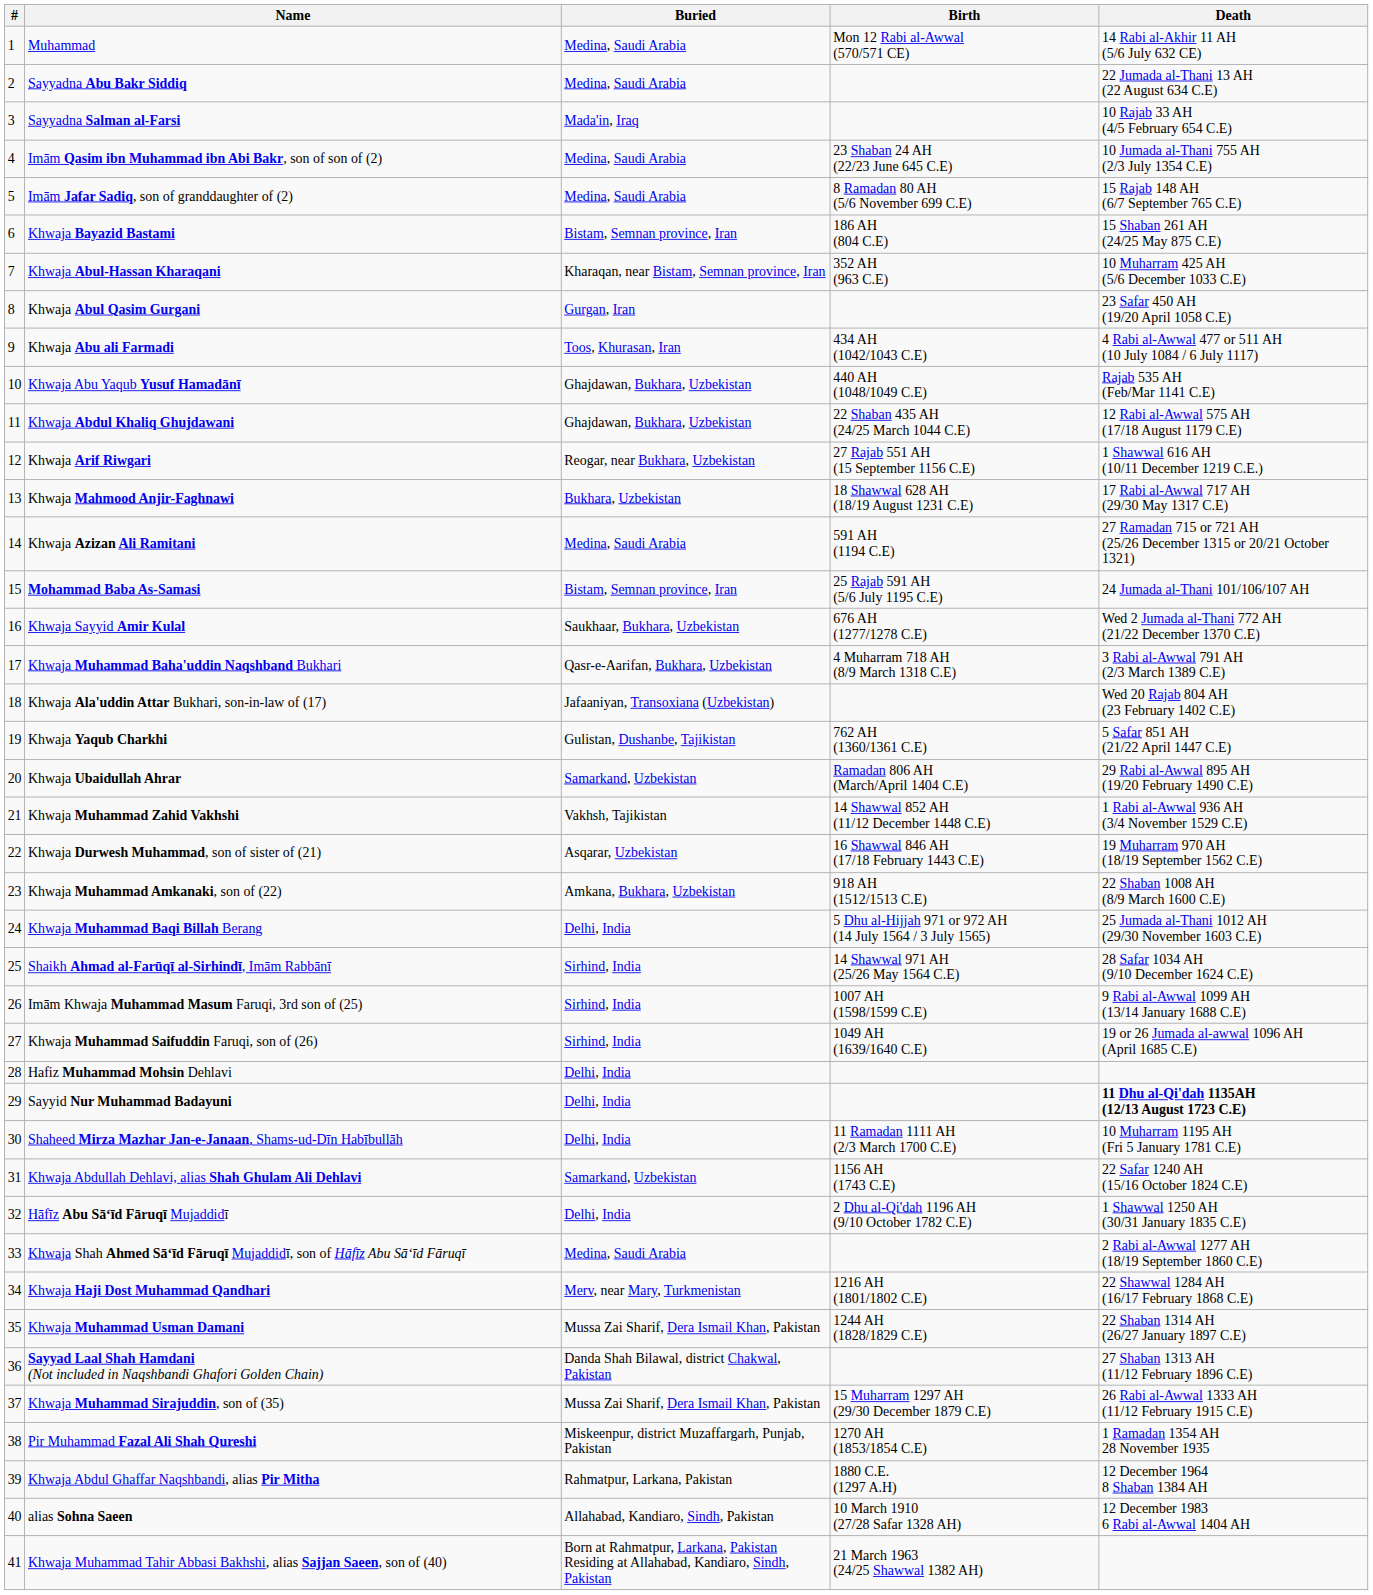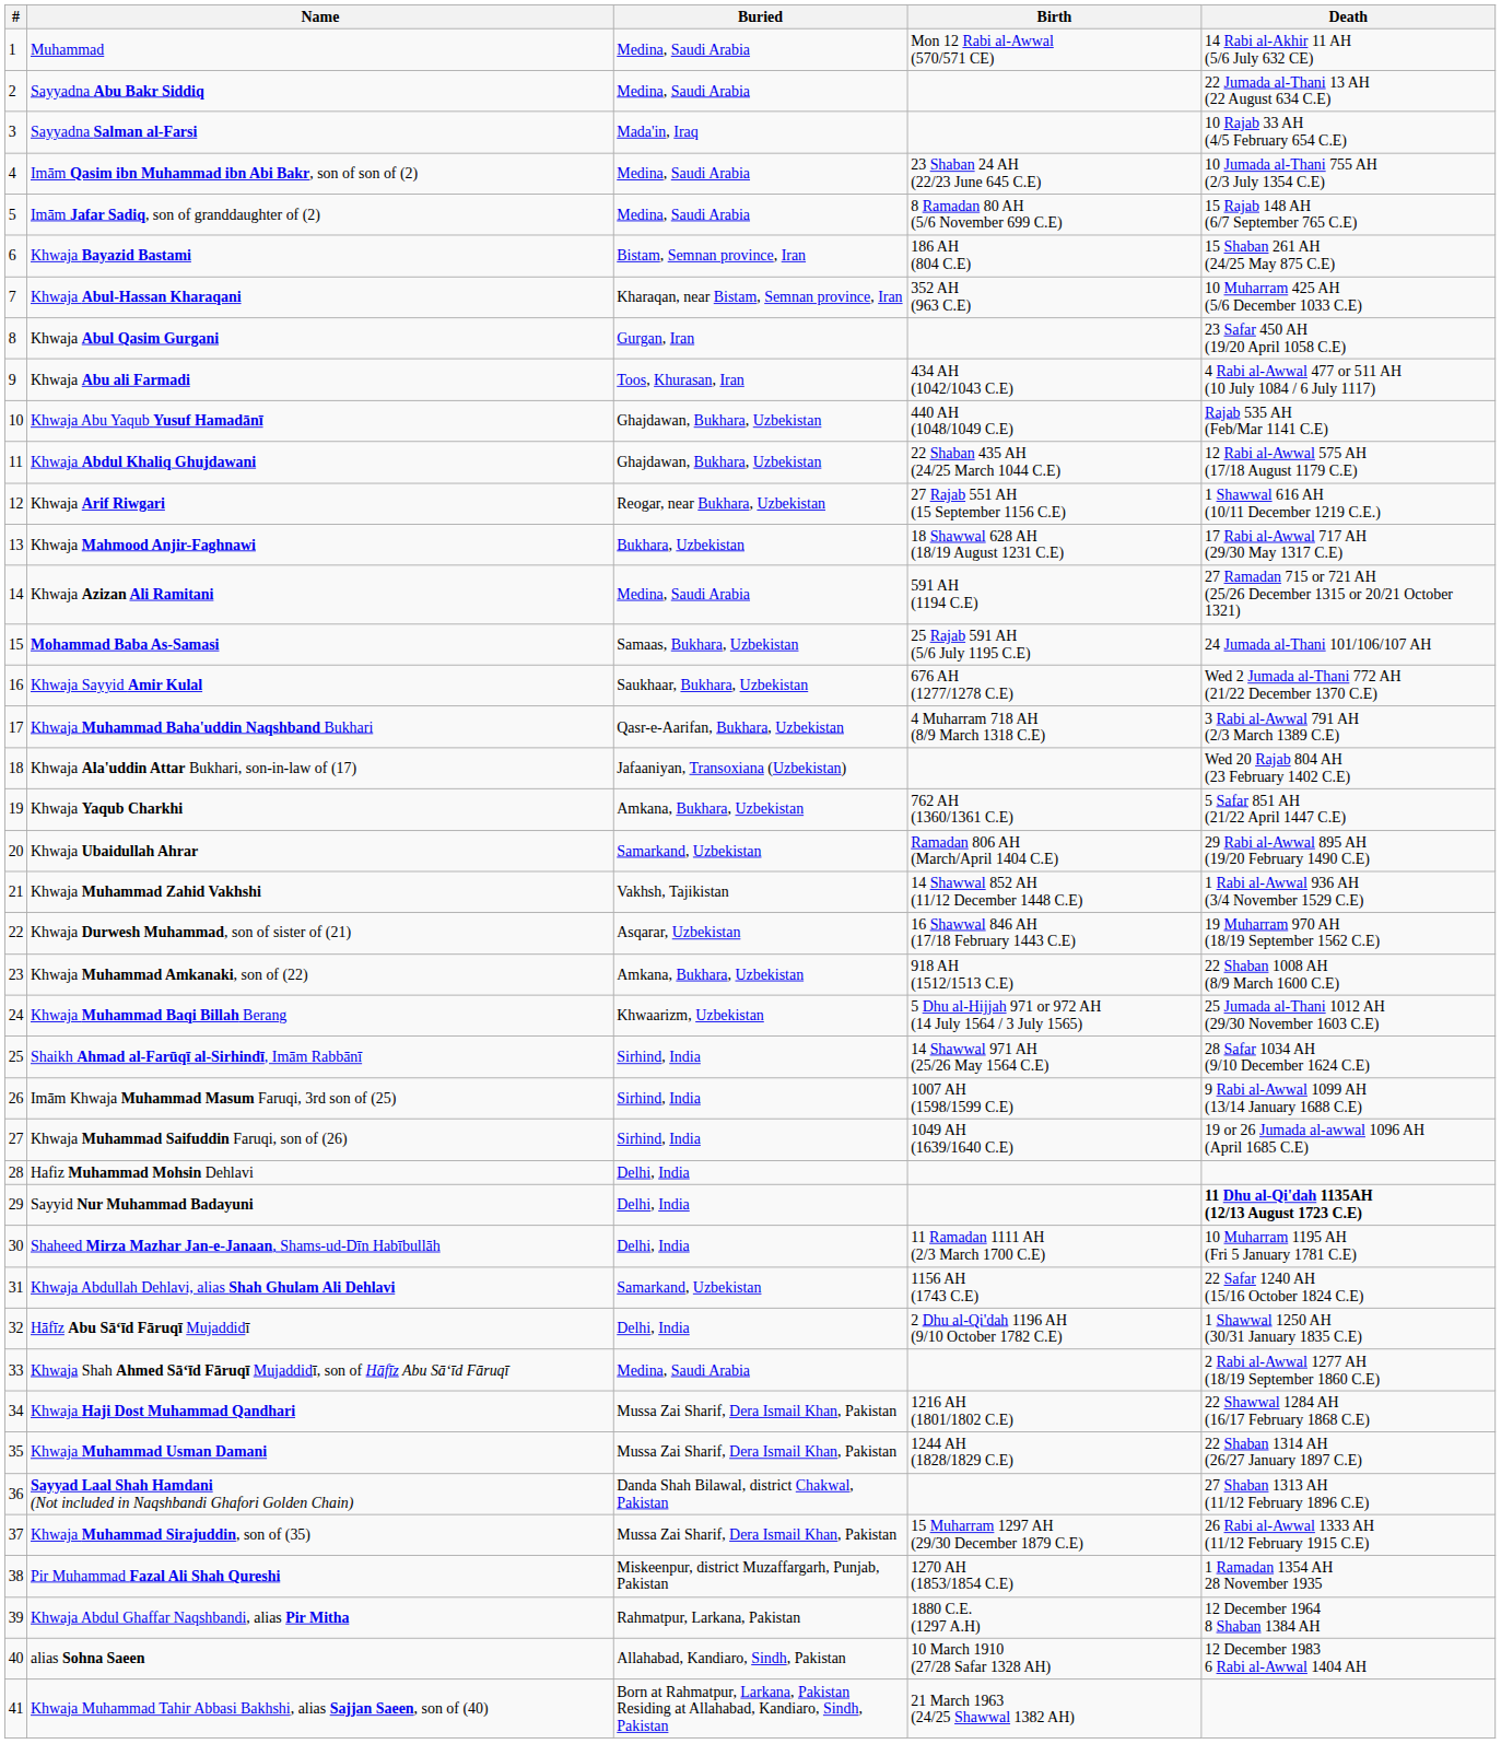 <table class="wikitable">
 <tr>
 <th>#</th>
 <th width="40%">Name</th>
 <th width="20%">Buried</th>
 <th width="20%">Birth</th>
 <th width="20%">Death</th>
 </tr>
 <tr>
 <td>1</td>
 <td><a href='#'>Muhammad</a></td>
 <td><a href='#'>Medina</a>, <a href='#'>Saudi Arabia</a></td>
 <td>Mon 12 <a href='#'>Rabi al-Awwal</a><br>(570/571 CE)</td>
 <td>14 <a href='#'>Rabi al-Akhir</a> 11 AH<br>(5/6 July 632 CE)</td>
 </tr>
 <tr>
 <td>2</td>
 <td><a href='#'>Sayyadna <strong>Abu Bakr Siddiq</strong></a></td>
 <td><a href='#'>Medina</a>, <a href='#'>Saudi Arabia</a></td>
 <td></td>
 <td>22 <a href='#'>Jumada al-Thani</a> 13 AH<br>(22 August 634 C.E)</td>
 </tr>
 <tr>
 <td>3</td>
 <td><a href='#'>Sayyadna <strong>Salman al-Farsi</strong></a></td>
 <td><a href='#'>Mada'in</a>, <a href='#'>Iraq</a></td>
 <td></td>
 <td>10 <a href='#'>Rajab</a> 33 AH<br>(4/5 February 654 C.E)</td>
 </tr>
 <tr>
 <td>4</td>
 <td><a href='#'>Imām <strong>Qasim ibn Muhammad ibn Abi Bakr</strong></a>, son of son of (2)</td>
 <td><a href='#'>Medina</a>, <a href='#'>Saudi Arabia</a></td>
 <td>23 <a href='#'>Shaban</a> 24 AH<br>(22/23 June 645 C.E)</td>
 <td>10 <a href='#'>Jumada al-Thani</a> 755 AH<br>(2/3 July 1354 C.E)</td>
 </tr>
 <tr>
 <td>5</td>
 <td><a href='#'>Imām <strong>Jafar Sadiq</strong></a>, son of granddaughter of (2)</td>
 <td><a href='#'>Medina</a>, <a href='#'>Saudi Arabia</a></td>
 <td>8 <a href='#'>Ramadan</a> 80 AH<br>(5/6 November 699 C.E)</td>
 <td>15 <a href='#'>Rajab</a> 148 AH<br>(6/7 September 765 C.E)</td>
 </tr>
 <tr>
 <td>6</td>
 <td><a href='#'>Khwaja <strong>Bayazid Bastami</strong></a></td>
 <td><a href='#'>Bistam</a>, <a href='#'>Semnan province</a>, <a href='#'>Iran</a></td>
 <td>186 AH<br>(804 C.E)</td>
 <td>15 <a href='#'>Shaban</a> 261 AH<br>(24/25 May 875 C.E)</td>
 </tr>
 <tr>
 <td>7</td>
 <td><a href='#'>Khwaja <strong>Abul-Hassan Kharaqani</strong></a></td>
 <td>Kharaqan, near <a href='#'>Bistam</a>, <a href='#'>Semnan province</a>, <a href='#'>Iran</a></td>
 <td>352 AH<br>(963 C.E)</td>
 <td>10 <a href='#'>Muharram</a> 425 AH<br>(5/6 December 1033 C.E)</td>
 </tr>
 <tr>
 <td>8</td>
 <td>Khwaja <strong><a href='#'>Abul Qasim Gurgani</a></strong></td>
 <td><a href='#'>Gurgan</a>, <a href='#'>Iran</a></td>
 <td></td>
 <td>23 <a href='#'>Safar</a> 450 AH<br>(19/20 April 1058 C.E)</td>
 </tr>
 <tr>
 <td>9</td>
 <td>Khwaja <strong><a href='#'>Abu ali Farmadi</a></strong></td>
 <td><a href='#'>Toos</a>, <a href='#'>Khurasan</a>, <a href='#'>Iran</a></td>
 <td>434 AH<br>(1042/1043 C.E)</td>
 <td>4 <a href='#'>Rabi al-Awwal</a> 477 or 511 AH<br>(10 July 1084 / 6 July 1117)</td>
 </tr>
 <tr>
 <td>10</td>
 <td><a href='#'>Khwaja Abu Yaqub <strong>Yusuf Hamadānī</strong></a></td>
 <td>Ghajdawan, <a href='#'>Bukhara</a>, <a href='#'>Uzbekistan</a></td>
 <td>440 AH<br>(1048/1049 C.E)</td>
 <td><a href='#'>Rajab</a> 535 AH<br>(Feb/Mar 1141 C.E)</td>
 </tr>
 <tr>
 <td>11</td>
 <td><a href='#'>Khwaja <strong>Abdul Khaliq Ghujdawani</strong></a></td>
 <td>Ghajdawan, <a href='#'>Bukhara</a>, <a href='#'>Uzbekistan</a></td>
 <td>22 <a href='#'>Shaban</a> 435 AH<br>(24/25 March 1044 C.E)</td>
 <td>12 <a href='#'>Rabi al-Awwal</a> 575 AH<br>(17/18 August 1179 C.E)</td>
 </tr>
 <tr>
 <td>12</td>
 <td>Khwaja <strong><a href='#'>Arif Riwgari</a></strong></td>
 <td>Reogar, near <a href='#'>Bukhara</a>, <a href='#'>Uzbekistan</a></td>
 <td>27 <a href='#'>Rajab</a> 551 AH<br>(15 September 1156 C.E)</td>
 <td>1 <a href='#'>Shawwal</a> 616 AH<br>(10/11 December 1219 C.E.)</td>
 </tr>
 <tr>
 <td>13</td>
 <td>Khwaja <strong><a href='#'>Mahmood Anjir-Faghnawi</a></strong></td>
 <td><a href='#'>Bukhara</a>, <a href='#'>Uzbekistan</a></td>
 <td>18 <a href='#'>Shawwal</a> 628 AH<br>(18/19 August 1231 C.E)</td>
 <td>17 <a href='#'>Rabi al-Awwal</a> 717 AH<br>(29/30 May 1317 C.E)</td>
 </tr>
 <tr>
 <td>14</td>
 <td>Khwaja <strong>Azizan <a href='#'>Ali Ramitani</a></strong></td>
 <td><a href='#'>Medina</a>, <a href='#'>Saudi Arabia</a></td>
 <td>591 AH<br>(1194 C.E)</td>
 <td>27 <a href='#'>Ramadan</a> 715 or 721 AH<br>(25/26 December 1315 or 20/21 October 1321)</td>
 </tr>
 <tr>
 <td>15</td>
 <td><strong><a href='#'>Mohammad Baba As-Samasi</a></strong></td>
-<td><a href='#'>Bistam</a>, <a href='#'>Semnan province</a>, <a href='#'>Iran</a></td>
+<td>Samaas, <a href='#'>Bukhara</a>, <a href='#'>Uzbekistan</a></td>
 <td>25 <a href='#'>Rajab</a> 591 AH<br>(5/6 July 1195 C.E)</td>
 <td>24 <a href='#'>Jumada al-Thani</a> 101/106/107 AH</td>
 </tr>
 <tr>
 <td>16</td>
 <td><a href='#'>Khwaja Sayyid <strong>Amir Kulal</strong></a></td>
 <td>Saukhaar, <a href='#'>Bukhara</a>, <a href='#'>Uzbekistan</a></td>
 <td>676 AH<br>(1277/1278 C.E)</td>
 <td>Wed 2 <a href='#'>Jumada al-Thani</a> 772 AH<br>(21/22 December 1370 C.E)</td>
 </tr>
 <tr>
 <td>17</td>
 <td><a href='#'>Khwaja <strong>Muhammad Baha'uddin Naqshband</strong> Bukhari</a></td>
 <td>Qasr-e-Aarifan, <a href='#'>Bukhara</a>, <a href='#'>Uzbekistan</a></td>
 <td>4 Muharram 718 AH<br>(8/9 March 1318 C.E)</td>
 <td>3 <a href='#'>Rabi al-Awwal</a> 791 AH<br>(2/3 March 1389 C.E)</td>
 </tr>
 <tr>
 <td>18</td>
 <td>Khwaja <strong>Ala'uddin Attar</strong> Bukhari, son-in-law of (17)</td>
 <td>Jafaaniyan, <a href='#'>Transoxiana</a> (<a href='#'>Uzbekistan</a>)</td>
 <td></td>
 <td>Wed 20 <a href='#'>Rajab</a> 804 AH<br>(23 February 1402 C.E)</td>
 </tr>
 <tr>
 <td>19</td>
 <td>Khwaja <strong>Yaqub Charkhi</strong></td>
-<td>Gulistan, <a href='#'>Dushanbe</a>, <a href='#'>Tajikistan</a></td>
+<td>Amkana, <a href='#'>Bukhara</a>, <a href='#'>Uzbekistan</a></td>
 <td>762 AH<br>(1360/1361 C.E)</td>
 <td>5 <a href='#'>Safar</a> 851 AH<br>(21/22 April 1447 C.E)</td>
 </tr>
 <tr>
 <td>20</td>
 <td>Khwaja <strong>Ubaidullah Ahrar</strong></td>
 <td><a href='#'>Samarkand</a>, <a href='#'>Uzbekistan</a></td>
 <td><a href='#'>Ramadan</a> 806 AH<br>(March/April 1404 C.E)</td>
 <td>29 <a href='#'>Rabi al-Awwal</a> 895 AH<br>(19/20 February 1490 C.E)</td>
 </tr>
 <tr>
 <td>21</td>
 <td>Khwaja <strong>Muhammad Zahid Vakhshi</strong></td>
 <td>Vakhsh, Tajikistan</td>
 <td>14 <a href='#'>Shawwal</a> 852 AH<br>(11/12 December 1448 C.E)</td>
 <td>1 <a href='#'>Rabi al-Awwal</a> 936 AH<br>(3/4 November 1529 C.E)</td>
 </tr>
 <tr>
 <td>22</td>
 <td>Khwaja <strong>Durwesh Muhammad</strong>, son of sister of (21)</td>
 <td>Asqarar, <a href='#'>Uzbekistan</a></td>
 <td>16 <a href='#'>Shawwal</a> 846 AH<br>(17/18 February 1443 C.E)</td>
 <td>19 <a href='#'>Muharram</a> 970 AH<br>(18/19 September 1562 C.E)</td>
 </tr>
 <tr>
 <td>23</td>
 <td>Khwaja <strong>Muhammad Amkanaki</strong>, son of (22)</td>
 <td>Amkana, <a href='#'>Bukhara</a>, <a href='#'>Uzbekistan</a></td>
 <td>918 AH<br>(1512/1513 C.E)</td>
 <td>22 <a href='#'>Shaban</a> 1008 AH<br>(8/9 March 1600 C.E)</td>
 </tr>
 <tr>
 <td>24</td>
 <td><a href='#'>Khwaja <strong>Muhammad Baqi Billah</strong> Berang</a></td>
-<td><a href='#'>Delhi</a>, <a href='#'>India</a></td>
+<td>Khwaarizm, <a href='#'>Uzbekistan</a></td>
 <td>5 <a href='#'>Dhu al-Hijjah</a> 971 or 972 AH<br>(14 July 1564 / 3 July 1565)</td>
 <td>25 <a href='#'>Jumada al-Thani</a> 1012 AH<br>(29/30 November 1603 C.E)</td>
 </tr>
 <tr>
 <td>25</td>
 <td><a href='#'>Shaikh <strong>Ahmad al-Farūqī al-Sirhindī</strong>, Imām Rabbānī</a></td>
 <td><a href='#'>Sirhind</a>, <a href='#'>India</a></td>
 <td>14 <a href='#'>Shawwal</a> 971 AH<br>(25/26 May 1564 C.E)</td>
 <td>28 <a href='#'>Safar</a> 1034 AH<br>(9/10 December 1624 C.E)</td>
 </tr>
 <tr>
 <td>26</td>
 <td>Imām Khwaja <strong>Muhammad Masum</strong> Faruqi, 3rd son of (25)</td>
 <td><a href='#'>Sirhind</a>, <a href='#'>India</a></td>
 <td>1007 AH<br>(1598/1599 C.E)</td>
 <td>9 <a href='#'>Rabi al-Awwal</a> 1099 AH<br>(13/14 January 1688 C.E)</td>
 </tr>
 <tr>
 <td>27</td>
 <td>Khwaja <strong>Muhammad Saifuddin</strong> Faruqi, son of (26)</td>
 <td><a href='#'>Sirhind</a>, <a href='#'>India</a></td>
 <td>1049 AH<br>(1639/1640 C.E)</td>
 <td>19 or 26 <a href='#'>Jumada al-awwal</a> 1096 AH<br>(April 1685 C.E)</td>
 </tr>
 <tr>
 <td>28</td>
 <td>Hafiz <strong>Muhammad Mohsin</strong> Dehlavi</td>
 <td><a href='#'>Delhi</a>, <a href='#'>India</a></td>
 <td></td>
 <td></td>
 </tr>
 <tr>
 <td>29</td>
 <td>Sayyid <strong>Nur Muhammad Badayuni</strong></td>
 <td><a href='#'>Delhi</a>, <a href='#'>India</a></td>
 <td></td>
 <td><strong>11 <a href='#'>Dhu al-Qi'dah</a> 1135AH<br>(12/13 August 1723 C.E)</strong></td>
 </tr>
 <tr>
 <td>30</td>
 <td><a href='#'>Shaheed <strong>Mirza Mazhar Jan-e-Janaan</strong>, Shams-ud-Dīn Habībullāh</a></td>
 <td><a href='#'>Delhi</a>, <a href='#'>India</a></td>
 <td>11 <a href='#'>Ramadan</a> 1111 AH<br>(2/3 March 1700 C.E)</td>
 <td>10 <a href='#'>Muharram</a> 1195 AH<br>(Fri 5 January 1781 C.E)</td>
 </tr>
 <tr>
 <td>31</td>
 <td><a href='#'>Khwaja Abdullah Dehlavi, alias <strong>Shah Ghulam Ali Dehlavi</strong></a></td>
 <td><a href='#'>Samarkand</a>, <a href='#'>Uzbekistan</a></td>
 <td>1156 AH<br>(1743 C.E)</td>
 <td>22 <a href='#'>Safar</a> 1240 AH<br>(15/16 October 1824 C.E)</td>
 </tr>
 <tr>
 <td>32</td>
 <td><a href='#'>Hāfīz</a> <strong>Abu Sā‘īd Fāruqī</strong> <a href='#'>Mujaddid</a>ī</td>
 <td><a href='#'>Delhi</a>, <a href='#'>India</a></td>
 <td>2 <a href='#'>Dhu al-Qi'dah</a> 1196 AH<br>(9/10 October 1782 C.E)</td>
 <td>1 <a href='#'>Shawwal</a> 1250 AH<br>(30/31 January 1835 C.E)</td>
 </tr>
 <tr>
 <td>33</td>
 <td><a href='#'>Khwaja</a> Shah <strong>Ahmed Sā‘īd Fāruqī</strong> <a href='#'>Mujaddid</a>ī, son of <em><a href='#'>Hāfīz</a> Abu Sā‘īd Fāruqī</em></td>
 <td><a href='#'>Medina</a>, <a href='#'>Saudi Arabia</a></td>
 <td></td>
 <td>2 <a href='#'>Rabi al-Awwal</a> 1277 AH<br>(18/19 September 1860 C.E)</td>
 </tr>
 <tr>
 <td>34</td>
 <td><a href='#'>Khwaja <strong>Haji Dost Muhammad Qandhari</strong></a></td>
-<td><a href='#'>Merv</a>, near <a href='#'>Mary</a>, <a href='#'>Turkmenistan</a></td>
+<td>Mussa Zai Sharif, <a href='#'>Dera Ismail Khan</a>, Pakistan</td>
 <td>1216 AH<br>(1801/1802 C.E)</td>
 <td>22 <a href='#'>Shawwal</a> 1284 AH<br>(16/17 February 1868 C.E)</td>
 </tr>
 <tr>
 <td>35</td>
 <td><a href='#'>Khwaja <strong>Muhammad Usman Damani</strong></a></td>
 <td>Mussa Zai Sharif, <a href='#'>Dera Ismail Khan</a>, Pakistan</td>
 <td>1244 AH<br>(1828/1829 C.E)</td>
 <td>22 <a href='#'>Shaban</a> 1314 AH<br>(26/27 January 1897 C.E)</td>
 </tr>
 <tr>
 <td>36</td>
 <td><strong><a href='#'>Sayyad Laal Shah Hamdani</a></strong><br><em>(Not included in Naqshbandi Ghafori Golden Chain)</em></td>
 <td>Danda Shah Bilawal, district <a href='#'>Chakwal</a>, <a href='#'>Pakistan</a></td>
 <td></td>
 <td>27 <a href='#'>Shaban</a> 1313 AH<br>(11/12 February 1896 C.E)</td>
 </tr>
 <tr>
 <td>37</td>
 <td><a href='#'>Khwaja <strong>Muhammad Sirajuddin</strong></a>, son of (35)</td>
 <td>Mussa Zai Sharif, <a href='#'>Dera Ismail Khan</a>, Pakistan</td>
 <td>15 <a href='#'>Muharram</a> 1297 AH<br>(29/30 December 1879 C.E)</td>
 <td>26 <a href='#'>Rabi al-Awwal</a> 1333 AH<br>(11/12 February 1915 C.E)</td>
 </tr>
 <tr>
 <td>38</td>
 <td><a href='#'>Pir Muhammad <strong>Fazal Ali Shah Qureshi</strong></a></td>
 <td>Miskeenpur, district Muzaffargarh, Punjab, Pakistan</td>
 <td>1270 AH<br>(1853/1854 C.E)</td>
 <td>1 <a href='#'>Ramadan</a> 1354 AH<br>28 November 1935</td>
 </tr>
 <tr>
 <td>39</td>
 <td><a href='#'>Khwaja Abdul Ghaffar Naqshbandi</a>, alias <strong><a href='#'>Pir Mitha</a></strong></td>
 <td>Rahmatpur, Larkana, Pakistan</td>
 <td>1880 C.E.<br>(1297 A.H)</td>
 <td>12 December 1964<br>8 <a href='#'>Shaban</a> 1384 AH</td>
 </tr>
 <tr>
 <td>40</td>
 <td> alias <strong>Sohna Saeen</strong></td>
 <td>Allahabad, Kandiaro, <a href='#'>Sindh</a>, Pakistan</td>
 <td>10 March 1910<br>(27/28 Safar 1328 AH)</td>
 <td>12 December 1983<br>6 <a href='#'>Rabi al-Awwal</a> 1404 AH</td>
 </tr>
 <tr>
 <td>41</td>
 <td><a href='#'>Khwaja Muhammad Tahir Abbasi Bakhshi</a>, alias <strong><a href='#'>Sajjan Saeen</a></strong>, son of (40)</td>
 <td>Born at Rahmatpur, <a href='#'>Larkana</a>, <a href='#'>Pakistan</a><br>Residing at Allahabad, Kandiaro, <a href='#'>Sindh</a>, <a href='#'>Pakistan</a></td>
 <td>21 March 1963<br>(24/25 <a href='#'>Shawwal</a> 1382 AH)</td>
 <td></td>
 </tr>
 </table>
